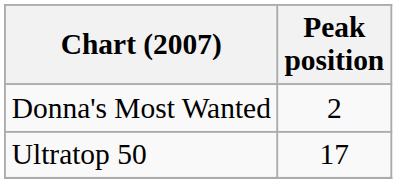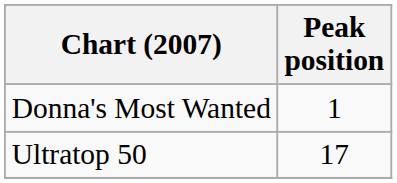 <table class="wikitable">
 <tr>
 <th align="left">Chart (2007)</th>
 <th align="left">Peak<br>position</th>
 </tr>
 <tr>
 <td align="left">Donna's Most Wanted</td>
-<td align="center">2</td>
+<td align="center">1</td>
 </tr>
 <tr>
 <td align="left">Ultratop 50</td>
 <td align="center">17</td>
 </tr>
 <tr>
 </tr>
 </table>
